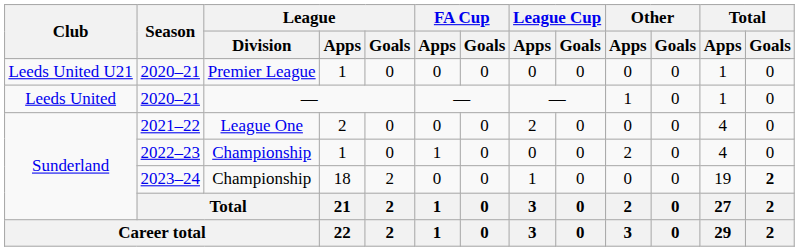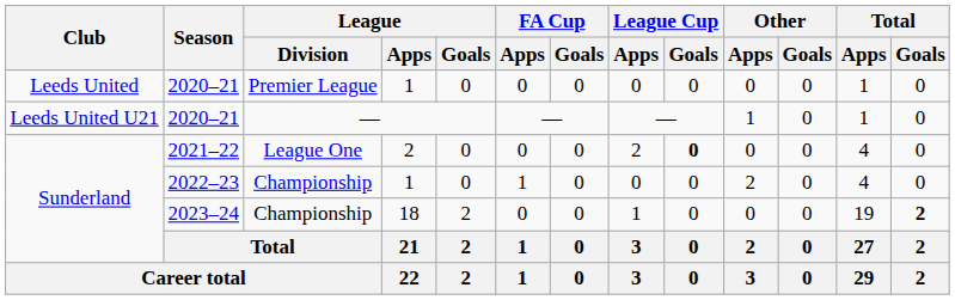 <table class="wikitable" style="text-align: center">
 <tr>
 <th rowspan="2">Club</th>
 <th rowspan="2">Season</th>
 <th colspan="3">League</th>
 <th colspan="2"><a href='#'>FA Cup</a></th>
 <th colspan="2"><a href='#'>League Cup</a></th>
 <th colspan="2">Other</th>
 <th colspan="2">Total</th>
 </tr>
 <tr>
 <th>Division</th>
 <th>Apps</th>
 <th>Goals</th>
 <th>Apps</th>
 <th>Goals</th>
 <th>Apps</th>
 <th>Goals</th>
 <th>Apps</th>
 <th>Goals</th>
 <th>Apps</th>
 <th>Goals</th>
 </tr>
 <tr>
-<td><a href='#'>Leeds United U21</a></td>
+<td><a href='#'>Leeds United</a></td>
 <td><a href='#'>2020–21</a></td>
 <td><a href='#'>Premier League</a></td>
 <td>1</td>
 <td>0</td>
 <td>0</td>
 <td>0</td>
 <td>0</td>
 <td>0</td>
 <td>0</td>
 <td>0</td>
 <td>1</td>
 <td>0</td>
 </tr>
 <tr>
-<td><a href='#'>Leeds United</a></td>
+<td><a href='#'>Leeds United U21</a></td>
 <td><a href='#'>2020–21</a></td>
 <td colspan="3">—</td>
 <td colspan="2">—</td>
 <td colspan="2">—</td>
 <td>1</td>
 <td>0</td>
 <td>1</td>
 <td>0</td>
 </tr>
 <tr>
 <td rowspan="4"><a href='#'>Sunderland</a></td>
 <td><a href='#'>2021–22</a></td>
 <td><a href='#'>League One</a></td>
 <td>2</td>
 <td>0</td>
 <td>0</td>
 <td>0</td>
 <td>2</td>
-<td>0</td>
+<td><strong>0</strong></td>
 <td>0</td>
 <td>0</td>
 <td>4</td>
 <td>0</td>
 </tr>
 <tr>
 <td><a href='#'>2022–23</a></td>
 <td><a href='#'>Championship</a></td>
 <td>1</td>
 <td>0</td>
 <td>1</td>
 <td>0</td>
 <td>0</td>
 <td>0</td>
 <td>2</td>
 <td>0</td>
 <td>4</td>
 <td>0</td>
 </tr>
 <tr>
 <td><a href='#'>2023–24</a></td>
 <td>Championship</td>
 <td>18</td>
 <td>2</td>
 <td>0</td>
 <td>0</td>
 <td>1</td>
 <td>0</td>
 <td>0</td>
 <td>0</td>
 <td>19</td>
 <td><strong>2</strong></td>
 </tr>
 <tr>
 <th colspan="2">Total</th>
 <th>21</th>
 <th>2</th>
 <th>1</th>
 <th>0</th>
 <th>3</th>
 <th>0</th>
 <th>2</th>
 <th>0</th>
 <th>27</th>
 <th>2</th>
 </tr>
 <tr>
 <th colspan="3">Career total</th>
 <th>22</th>
 <th>2</th>
 <th>1</th>
 <th>0</th>
 <th>3</th>
 <th>0</th>
 <th>3</th>
 <th>0</th>
 <th>29</th>
 <th>2</th>
 </tr>
 </table>
